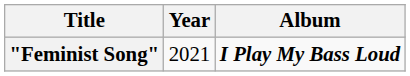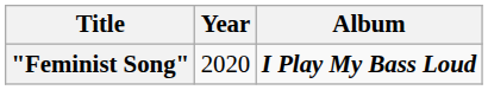 <table class="wikitable plainrowheaders" style="text-align:center;" border="1">
 <tr>
 <th scope="col">Title</th>
 <th scope="col">Year</th>
 <th scope="col">Album</th>
 </tr>
 <tr>
 <th scope="row">"Feminist Song"</th>
-<td>2021</td>
+<td>2020</td>
 <td><strong><em>I Play My Bass Loud</em></strong></td>
 </tr>
 </table>
